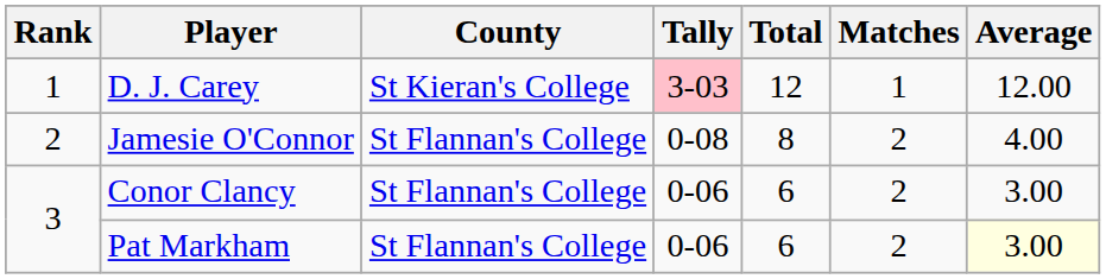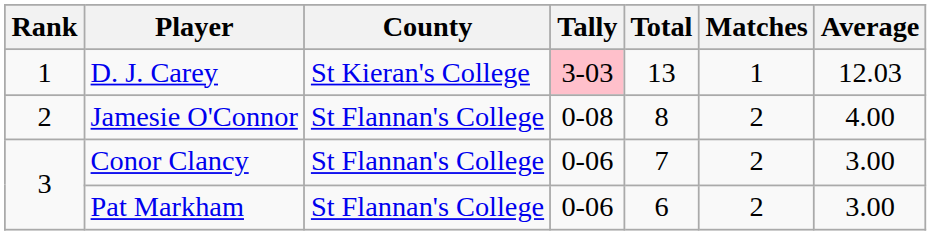 <table class="wikitable">
 <tr>
 <th>Rank</th>
 <th>Player</th>
 <th>County</th>
 <th>Tally</th>
 <th>Total</th>
 <th>Matches</th>
 <th>Average</th>
 </tr>
 <tr>
 <td rowspan=1 align=center>1</td>
 <td><a href='#'>D. J. Carey</a></td>
 <td><a href='#'>St Kieran's College</a></td>
 <td align=center style="background: pink;">3-03</td>
-<td align=center>12</td>
+<td align=center>13</td>
 <td align=center>1</td>
-<td align=center>12.00</td>
+<td align=center>12.03</td>
 </tr>
 <tr>
 <td rowspan=1 align=center>2</td>
 <td><a href='#'>Jamesie O'Connor</a></td>
 <td><a href='#'>St Flannan's College</a></td>
 <td align=center>0-08</td>
 <td align=center>8</td>
 <td align=center>2</td>
 <td align=center>4.00</td>
 </tr>
 <tr>
 <td rowspan=2 align=center>3</td>
 <td><a href='#'>Conor Clancy</a></td>
 <td><a href='#'>St Flannan's College</a></td>
 <td align=center>0-06</td>
-<td align=center>6</td>
+<td align=center>7</td>
 <td align=center>2</td>
 <td align=center>3.00</td>
 </tr>
 <tr>
 <td><a href='#'>Pat Markham</a></td>
 <td><a href='#'>St Flannan's College</a></td>
 <td align=center>0-06</td>
 <td align=center>6</td>
 <td align=center>2</td>
-<td align=center style="background: lightyellow;">3.00</td>
+<td align=center>3.00</td>
 </tr>
 </table>
